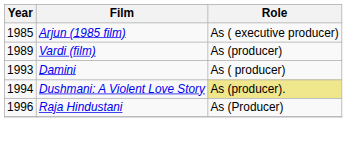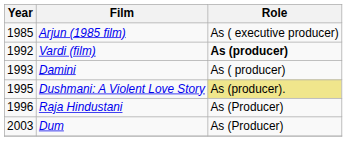 <table class="wikitable sortable">
 <tr>
 <th>Year</th>
 <th>Film</th>
 <th>Role</th>
 </tr>
 <tr>
 <td>1985</td>
 <td><em><a href='#'>Arjun (1985 film)</a></em></td>
 <td>As  ( executive producer)</td>
 </tr>
 <tr>
-<td>1989</td>
+<td>1992</td>
 <td><em><a href='#'>Vardi (film)</a></em></td>
-<td>As (producer)</td>
+<td><strong>As (producer)</strong></td>
 </tr>
 <tr>
 <td>1993</td>
 <td><em><a href='#'>Damini </a></em></td>
 <td>As  ( producer)</td>
 </tr>
 <tr>
-<td>1994</td>
+<td>1995</td>
 <td><em><a href='#'>Dushmani: A Violent Love Story</a></em></td>
 <td style="background: khaki;">As (producer).</td>
 </tr>
 <tr>
 <td>1996</td>
 <td><em><a href='#'>Raja Hindustani</a></em></td>
 <td>As (Producer)</td>
 </tr>
 <tr>
+<td>2003</td>
+<td><em><a href='#'>Dum</a></em></td>
+<td>As (Producer)</td>
+</tr>
+<tr>
 </tr>
 </table>
